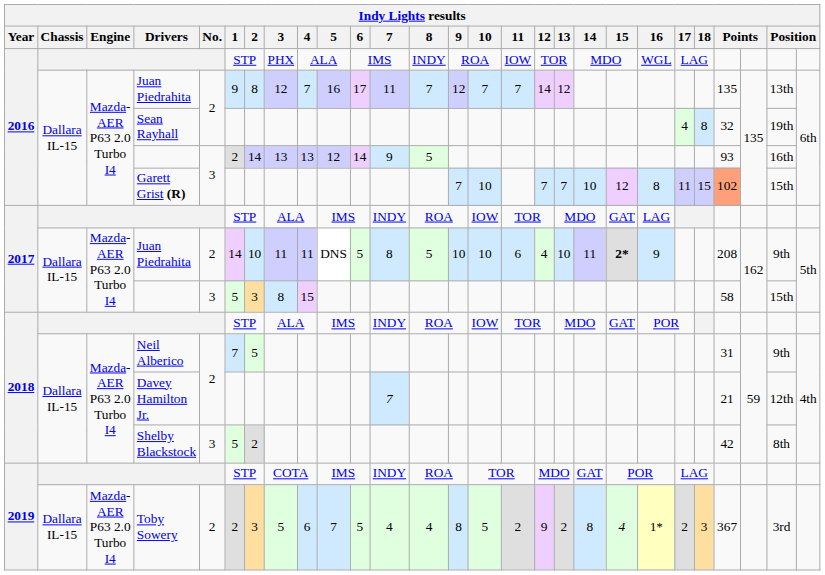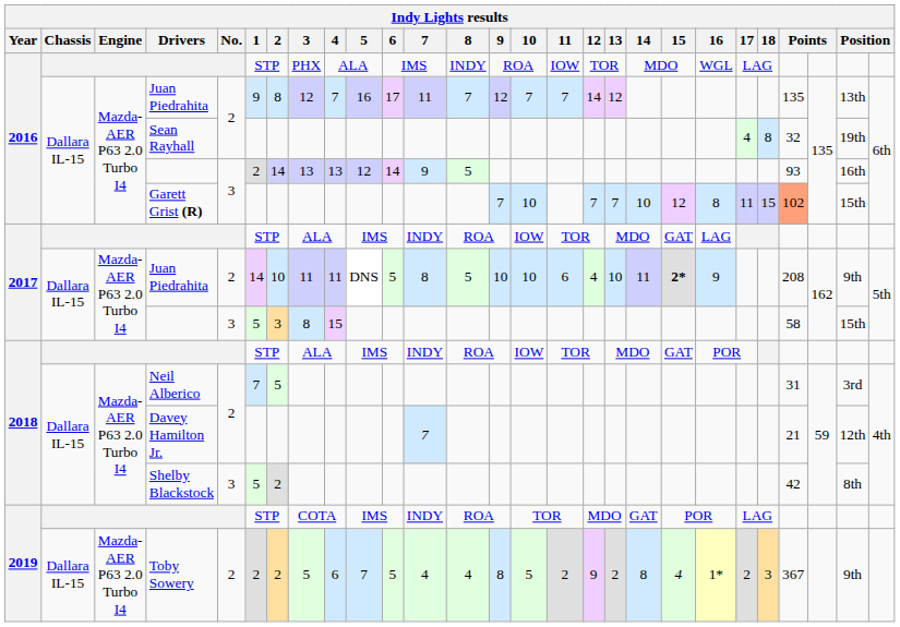 <table class="wikitable" style="text-align:center; font-size:85%" width=700px>
 <tr>
 <th colspan=27><a href='#'>Indy Lights</a> results</th>
 </tr>
 <tr>
 <th>Year</th>
 <th>Chassis</th>
 <th>Engine</th>
 <th>Drivers</th>
 <th>No.</th>
 <th>1</th>
 <th>2</th>
 <th>3</th>
 <th>4</th>
 <th>5</th>
 <th>6</th>
 <th>7</th>
 <th>8</th>
 <th>9</th>
 <th>10</th>
 <th>11</th>
 <th>12</th>
 <th>13</th>
 <th>14</th>
 <th>15</th>
 <th>16</th>
 <th>17</th>
 <th>18</th>
 <th colspan=2>Points</th>
 <th colspan=2>Position</th>
 </tr>
 <tr>
 <th rowspan=5><a href='#'>2016</a></th>
 <th colspan=4></th>
 <td colspan=2><a href='#'>STP</a></td>
 <td><a href='#'>PHX</a></td>
 <td colspan=2><a href='#'>ALA</a></td>
 <td colspan=2><a href='#'>IMS</a></td>
 <td><a href='#'>INDY</a></td>
 <td colspan=2><a href='#'>ROA</a></td>
 <td><a href='#'>IOW</a></td>
 <td colspan=2><a href='#'>TOR</a></td>
 <td colspan=2><a href='#'>MDO</a></td>
 <td><a href='#'>WGL</a></td>
 <td colspan=2><a href='#'>LAG</a></td>
 <td></td>
 <td></td>
 <td></td>
 <td></td>
 </tr>
 <tr>
 <td rowspan=4><a href='#'>Dallara</a> IL-15</td>
 <td rowspan=4><a href='#'>Mazda</a>-<a href='#'>AER</a> P63 2.0 Turbo <a href='#'>I4</a></td>
 <td align="left"> <a href='#'>Juan Piedrahita</a></td>
 <td rowspan=2>2</td>
 <td style="background:#CFEAFF;" align="center">9</td>
 <td style="background:#CFEAFF;" align="center">8</td>
 <td style="background:#CFCFFF;" align="center">12</td>
 <td style="background:#CFEAFF;" align="center">7</td>
 <td style="background:#CFCFFF;" align="center">16</td>
 <td style="background:#EFCFFF;" align="center">17</td>
 <td style="background:#CFCFFF;" align="center">11</td>
 <td style="background:#CFEAFF;" align="center">7</td>
 <td style="background:#CFCFFF;" align="center">12</td>
 <td style="background:#CFEAFF;" align="center">7</td>
 <td style="background:#CFEAFF;" align="center">7</td>
 <td style="background:#EFCFFF;" align="center">14</td>
 <td style="background:#EFCFFF;" align="center">12</td>
 <td></td>
 <td></td>
 <td></td>
 <td></td>
 <td></td>
 <td>135</td>
 <td rowspan=4>135</td>
 <td>13th</td>
 <td rowspan=4>6th</td>
 </tr>
 <tr>
 <td align="left"> <a href='#'>Sean Rayhall</a></td>
 <td></td>
 <td></td>
 <td></td>
 <td></td>
 <td></td>
 <td></td>
 <td></td>
 <td></td>
 <td></td>
 <td></td>
 <td></td>
 <td></td>
 <td></td>
 <td></td>
 <td></td>
 <td></td>
 <td style="background:#DFFFDF;" align="center">4</td>
 <td style="background:#CFEAFF;" align="center">8</td>
 <td>32</td>
 <td>19th</td>
 </tr>
 <tr>
 <td align="left"></td>
 <td rowspan=2>3</td>
 <td style="background:#DFDFDF;" align="center">2</td>
 <td style="background:#CFCFFF;" align="center">14</td>
 <td style="background:#CFCFFF;" align="center">13</td>
 <td style="background:#CFCFFF;" align="center">13</td>
 <td style="background:#CFCFFF;" align="center">12</td>
 <td style="background:#EFCFFF;" align="center">14</td>
 <td style="background:#CFEAFF;" align="center">9</td>
 <td style="background:#DFFFDF;" align="center">5</td>
 <td></td>
 <td></td>
 <td></td>
 <td></td>
 <td></td>
 <td></td>
 <td></td>
 <td></td>
 <td></td>
 <td></td>
 <td>93</td>
 <td>16th</td>
 </tr>
 <tr>
 <td align="left"> <a href='#'>Garett Grist</a> <strong>(R)</strong></td>
 <td></td>
 <td></td>
 <td></td>
 <td></td>
 <td></td>
 <td></td>
 <td></td>
 <td></td>
 <td style="background:#CFEAFF;" align="center">7</td>
 <td style="background:#CFEAFF;" align="center">10</td>
 <td></td>
 <td style="background:#CFEAFF;" align="center">7</td>
 <td style="background:#CFEAFF;" align="center">7</td>
 <td style="background:#CFEAFF;" align="center">10</td>
 <td style="background:#EFCFFF;" align="center">12</td>
 <td style="background:#CFEAFF;" align="center">8</td>
 <td style="background:#CFCFFF;" align="center">11</td>
 <td style="background:#CFCFFF;" align="center">15</td>
 <td style="background: lightsalmon;">102</td>
 <td>15th</td>
 </tr>
 <tr>
 <th rowspan=3><a href='#'>2017</a></th>
 <th colspan=4></th>
 <td colspan=2><a href='#'>STP</a></td>
 <td colspan=2><a href='#'>ALA</a></td>
 <td colspan=2><a href='#'>IMS</a></td>
 <td><a href='#'>INDY</a></td>
 <td colspan=2><a href='#'>ROA</a></td>
 <td><a href='#'>IOW</a></td>
 <td colspan=2><a href='#'>TOR</a></td>
 <td colspan=2><a href='#'>MDO</a></td>
 <td><a href='#'>GAT</a></td>
 <td><a href='#'>LAG</a></td>
 <th colspan=2></th>
 <td></td>
 <td></td>
 <td></td>
 <td></td>
 </tr>
 <tr>
 <td rowspan=2><a href='#'>Dallara</a> IL-15</td>
 <td rowspan=2><a href='#'>Mazda</a>-<a href='#'>AER</a> P63 2.0 Turbo <a href='#'>I4</a></td>
 <td align="left"> <a href='#'>Juan Piedrahita</a></td>
 <td>2</td>
 <td style="background:#EFCFFF;">14</td>
 <td style="background:#CFEAFF;">10</td>
 <td style="background:#CFCFFF;">11</td>
 <td style="background:#CFCFFF;">11</td>
 <td style="background:#FFFFFF;">DNS</td>
 <td style="background:#DFFFDF;">5</td>
 <td style="background:#CFEAFF;">8</td>
 <td style="background:#DFFFDF;">5</td>
 <td style="background:#CFEAFF;">10</td>
 <td style="background:#CFEAFF;">10</td>
 <td style="background:#CFEAFF;">6</td>
 <td style="background:#DFFFDF;">4</td>
 <td style="background:#CFEAFF;">10</td>
 <td style="background:#CFCFFF;">11</td>
 <td style="background:#DFDFDF;"><strong>2*</strong></td>
 <td style="background:#CFEAFF;">9</td>
 <td></td>
 <td></td>
 <td>208</td>
 <td rowspan=2>162</td>
 <td>9th</td>
 <td rowspan=2>5th</td>
 </tr>
 <tr>
 <td align="left"></td>
 <td>3</td>
 <td style="background:#DFFFDF;" align="center">5</td>
 <td style="background:#FFDF9F;" align="center">3</td>
 <td style="background:#CFEAFF;" align="center">8</td>
 <td style="background:#EFCFFF;" align="center">15</td>
 <td></td>
 <td></td>
 <td></td>
 <td></td>
 <td></td>
 <td></td>
 <td></td>
 <td></td>
 <td></td>
 <td></td>
 <td></td>
 <td></td>
 <td></td>
 <td></td>
 <td>58</td>
 <td>15th</td>
 </tr>
 <tr>
 <th rowspan=4><a href='#'>2018</a></th>
 <th colspan=4></th>
 <td colspan=2><a href='#'>STP</a></td>
 <td colspan=2><a href='#'>ALA</a></td>
 <td colspan=2><a href='#'>IMS</a></td>
 <td><a href='#'>INDY</a></td>
 <td colspan=2><a href='#'>ROA</a></td>
 <td><a href='#'>IOW</a></td>
 <td colspan=2><a href='#'>TOR</a></td>
 <td colspan=2><a href='#'>MDO</a></td>
 <td><a href='#'>GAT</a></td>
 <td colspan=2><a href='#'>POR</a></td>
 <th></th>
 <td></td>
 <td></td>
 <td></td>
 <td></td>
 </tr>
 <tr>
 <td rowspan=3><a href='#'>Dallara</a> IL-15</td>
 <td rowspan=3><a href='#'>Mazda</a>-<a href='#'>AER</a> P63 2.0 Turbo <a href='#'>I4</a></td>
 <td align="left"> <a href='#'>Neil Alberico</a></td>
 <td rowspan=2>2</td>
 <td style="background:#CFEAFF;" align="center">7</td>
 <td style="background:#DFFFDF;" align="center">5</td>
 <td></td>
 <td></td>
 <td></td>
 <td></td>
 <td></td>
 <td></td>
 <td></td>
 <td></td>
 <td></td>
 <td></td>
 <td></td>
 <td></td>
 <td></td>
 <td></td>
 <td></td>
 <td></td>
 <td>31</td>
 <td rowspan=3>59</td>
-<td>9th</td>
+<td>3rd</td>
 <td rowspan=3>4th</td>
 </tr>
 <tr>
 <td align=left> <a href='#'>Davey Hamilton Jr.</a></td>
 <td></td>
 <td></td>
 <td></td>
 <td></td>
 <td></td>
 <td></td>
 <td style="background:#CFEAFF;" align="center"><em>7</em></td>
 <td></td>
 <td></td>
 <td></td>
 <td></td>
 <td></td>
 <td></td>
 <td></td>
 <td></td>
 <td></td>
 <td></td>
 <td></td>
 <td>21</td>
 <td>12th</td>
 </tr>
 <tr>
 <td align=left> <a href='#'>Shelby Blackstock</a></td>
 <td>3</td>
 <td style="background:#DFFFDF;" align="center">5</td>
 <td style="background:#DFDFDF;" align="center">2</td>
 <td></td>
 <td></td>
 <td></td>
 <td></td>
 <td></td>
 <td></td>
 <td></td>
 <td></td>
 <td></td>
 <td></td>
 <td></td>
 <td></td>
 <td></td>
 <td></td>
 <td></td>
 <td></td>
 <td>42</td>
 <td>8th</td>
 </tr>
 <tr>
 <th rowspan=4><a href='#'>2019</a></th>
 <th colspan=4></th>
 <td colspan=2><a href='#'>STP</a></td>
 <td colspan=2><a href='#'>COTA</a></td>
 <td colspan=2><a href='#'>IMS</a></td>
 <td><a href='#'>INDY</a></td>
 <td colspan=2><a href='#'>ROA</a></td>
 <td colspan=2><a href='#'>TOR</a></td>
 <td colspan=2><a href='#'>MDO</a></td>
 <td><a href='#'>GAT</a></td>
 <td colspan=2><a href='#'>POR</a></td>
 <td colspan=2><a href='#'>LAG</a></td>
 <td></td>
 <td></td>
 <td></td>
 <td></td>
 </tr>
 <tr>
 <td><a href='#'>Dallara</a> IL-15</td>
 <td><a href='#'>Mazda</a>-<a href='#'>AER</a> P63 2.0 Turbo <a href='#'>I4</a></td>
 <td align="left"> <a href='#'>Toby Sowery</a></td>
 <td>2</td>
 <td style="background:#DFDFDF;">2</td>
-<td style="background:#FFDF9F;">3</td>
+<td style="background:#FFDF9F;">2</td>
 <td style="background:#DFFFDF;">5</td>
 <td style="background:#CFEAFF;">6</td>
 <td style="background:#CFEAFF;">7</td>
 <td style="background:#DFFFDF;">5</td>
 <td style="background:#DFFFDF;">4</td>
 <td style="background:#DFFFDF;">4</td>
 <td style="background:#CFEAFF;">8</td>
 <td style="background:#DFFFDF;">5</td>
 <td style="background:#DFDFDF;">2</td>
 <td style="background:#EFCFFF;">9</td>
 <td style="background:#DFDFDF;">2</td>
 <td style="background:#CFEAFF;">8</td>
 <td style="background:#DFFFDF;"><em>4</em></td>
 <td style="background:#FFFFBF;">1*</td>
 <td style="background:#DFDFDF;">2</td>
 <td style="background:#FFDF9F;">3</td>
 <td>367</td>
 <td></td>
-<td>3rd</td>
+<td>9th</td>
 <td></td>
 </tr>
 </table>
